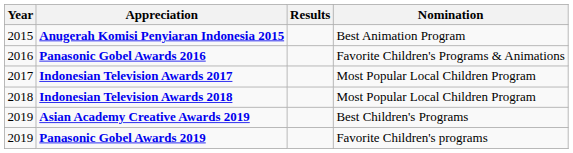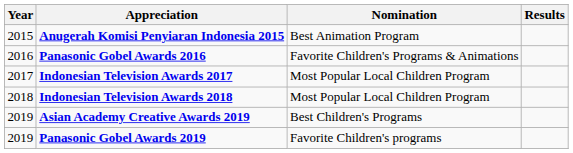 <table class="wikitable">
 <tr>
 <th>Year</th>
 <th>Appreciation</th>
+<th>Nomination</th>
 <th>Results</th>
-<th>Nomination</th>
 </tr>
 <tr>
 <td>2015</td>
 <td><strong><a href='#'>Anugerah Komisi Penyiaran Indonesia 2015</a></strong></td>
+<td>Best Animation Program</td>
 <td></td>
-<td>Best Animation Program</td>
 </tr>
 <tr>
 <td>2016</td>
 <td><strong><a href='#'>Panasonic Gobel Awards 2016</a></strong></td>
+<td>Favorite Children's Programs & Animations</td>
 <td></td>
-<td>Favorite Children's Programs & Animations</td>
 </tr>
 <tr>
 <td>2017</td>
 <td><strong><a href='#'>Indonesian Television Awards 2017</a></strong></td>
+<td>Most Popular Local Children Program</td>
 <td></td>
-<td>Most Popular Local Children Program</td>
 </tr>
 <tr>
 <td>2018</td>
 <td><strong><a href='#'>Indonesian Television Awards 2018</a></strong></td>
+<td>Most Popular Local Children Program</td>
 <td></td>
-<td>Most Popular Local Children Program</td>
 </tr>
 <tr>
 <td>2019</td>
 <td><strong><a href='#'>Asian Academy Creative Awards 2019</a></strong></td>
+<td>Best Children's Programs</td>
 <td></td>
-<td>Best Children's Programs</td>
 </tr>
 <tr>
 <td>2019</td>
 <td><strong><a href='#'>Panasonic Gobel Awards 2019</a></strong></td>
+<td>Favorite Children's programs</td>
 <td></td>
-<td>Favorite Children's programs</td>
 </tr>
 </table>
